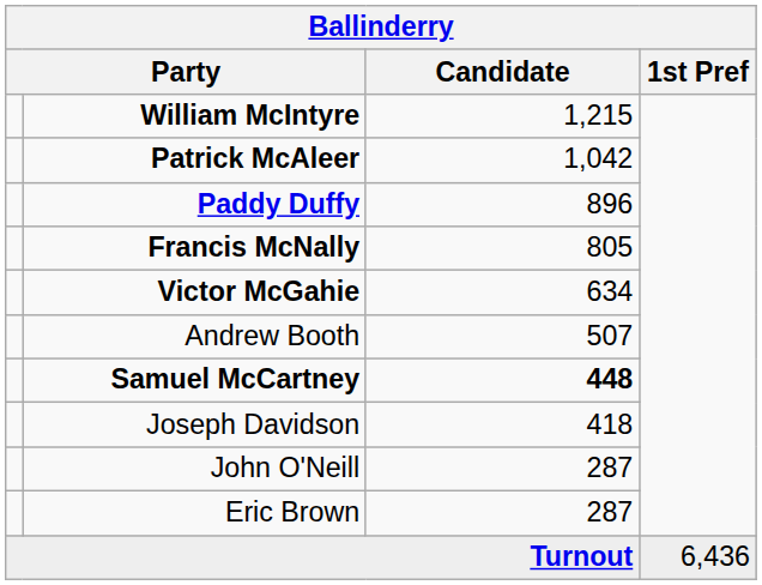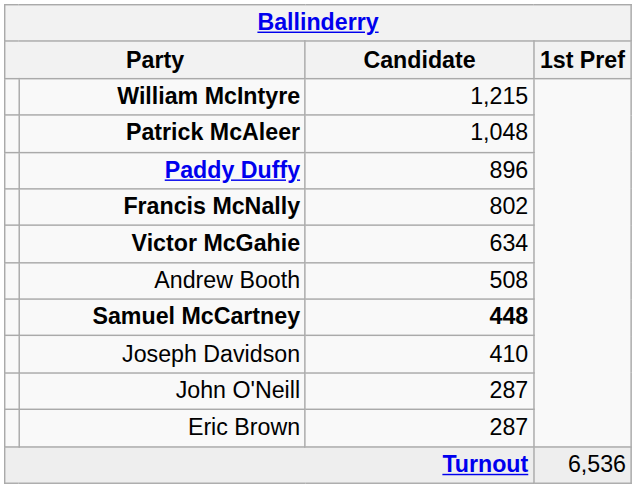 <table class="wikitable">
 <tr>
 <th colspan="4" align="center"><a href='#'>Ballinderry</a></th>
 </tr>
 <tr>
 <th colspan="2" align="center" width=200>Party</th>
 <th width=150>Candidate</th>
 <th width=60>1st Pref</th>
 </tr>
 <tr>
 <td></td>
 <td align="right"><strong>William McIntyre</strong></td>
 <td align="right">1,215</td>
 </tr>
 <tr>
 <td></td>
 <td align="right"><strong>Patrick McAleer</strong></td>
-<td align="right">1,042</td>
+<td align="right">1,048</td>
 </tr>
 <tr>
 <td></td>
 <td align="right"><strong><a href='#'>Paddy Duffy</a></strong></td>
 <td align="right">896</td>
 </tr>
 <tr>
 <td></td>
 <td align="right"><strong>Francis McNally</strong></td>
-<td align="right">805</td>
+<td align="right">802</td>
 </tr>
 <tr>
 <td></td>
 <td align="right"><strong>Victor McGahie</strong></td>
 <td align="right">634</td>
 </tr>
 <tr>
 <td></td>
 <td align="right">Andrew Booth</td>
-<td align="right">507</td>
+<td align="right">508</td>
 </tr>
 <tr>
 <td></td>
 <td align="right"><strong>Samuel McCartney</strong></td>
 <td align="right"><strong>448</strong></td>
 </tr>
 <tr>
 <td></td>
 <td align="right">Joseph Davidson</td>
-<td align="right">418</td>
+<td align="right">410</td>
 </tr>
 <tr>
 <td></td>
 <td align="right">John O'Neill</td>
 <td align="right">287</td>
 </tr>
 <tr>
 <td></td>
 <td align="right">Eric Brown</td>
 <td align="right">287</td>
 </tr>
 <tr bgcolor="EEEEEE">
 <td colspan=3 align="right"><strong><a href='#'>Turnout</a></strong></td>
-<td align="right">6,436</td>
+<td align="right">6,536</td>
 </tr>
 </table>
